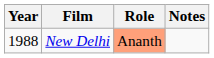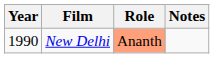 <table class="wikitable sortable">
 <tr>
 <th>Year</th>
 <th>Film</th>
 <th>Role</th>
 <th>Notes</th>
 </tr>
 <tr>
-<td>1988</td>
+<td>1990</td>
 <td><em><a href='#'>New Delhi</a> </em></td>
 <td style="background: lightsalmon;">Ananth</td>
 <td></td>
 </tr>
 </table>
